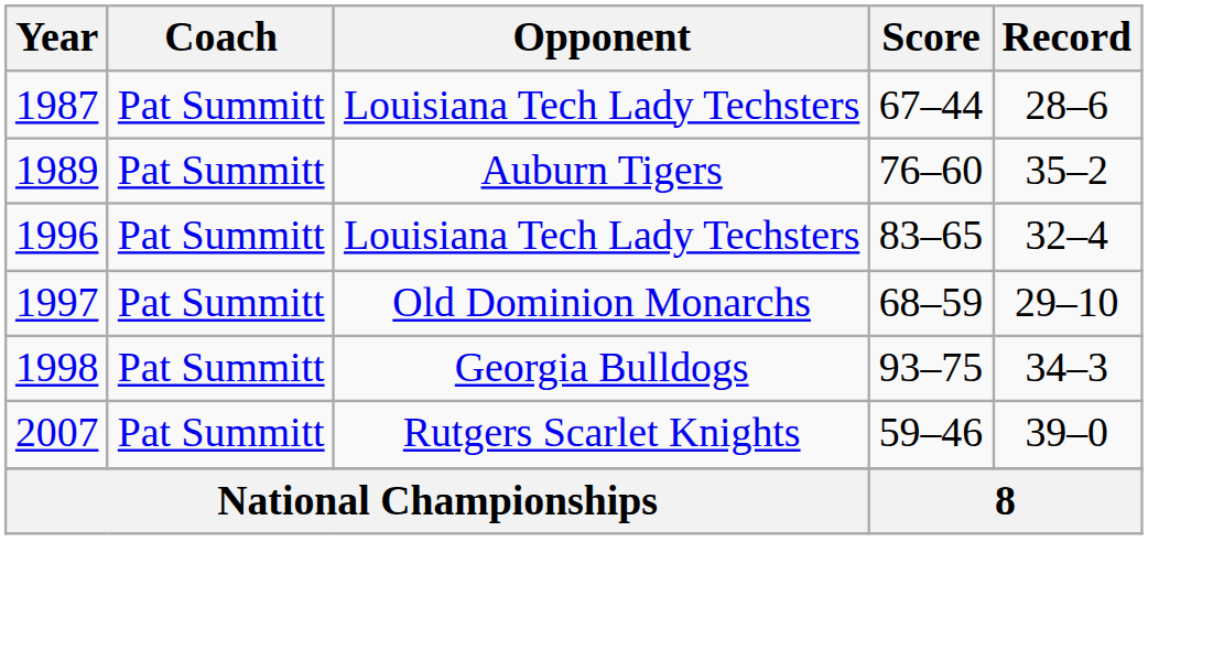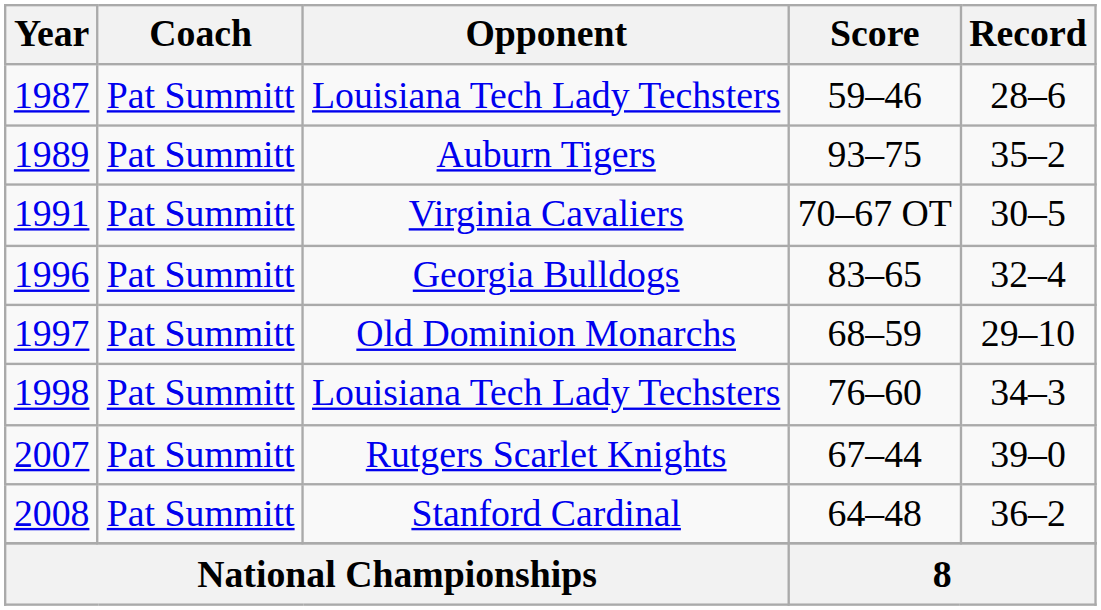 <table class="wikitable">
 <tr>
 <th bgcolor="#004834">Year</th>
 <th bgcolor="#004834">Coach</th>
 <th bgcolor="#004834">Opponent</th>
 <th bgcolor="#004834">Score</th>
 <th bgcolor="#004834">Record</th>
 </tr>
 <tr align="center">
 <td><a href='#'>1987</a></td>
 <td><a href='#'>Pat Summitt</a></td>
 <td><a href='#'>Louisiana Tech Lady Techsters</a></td>
-<td>67–44</td>
+<td>59–46</td>
 <td>28–6</td>
 </tr>
 <tr align="center">
 <td><a href='#'>1989</a></td>
 <td><a href='#'>Pat Summitt</a></td>
 <td><a href='#'>Auburn Tigers</a></td>
-<td>76–60</td>
+<td>93–75</td>
 <td>35–2</td>
+</tr>
+<tr align="center">
+<td><a href='#'>1991</a></td>
+<td><a href='#'>Pat Summitt</a></td>
+<td><a href='#'>Virginia Cavaliers</a></td>
+<td>70–67 OT</td>
+<td>30–5</td>
 </tr>
 <tr align="center">
 <td><a href='#'>1996</a></td>
 <td><a href='#'>Pat Summitt</a></td>
-<td><a href='#'>Louisiana Tech Lady Techsters</a></td>
+<td><a href='#'>Georgia Bulldogs</a></td>
 <td>83–65</td>
 <td>32–4</td>
 </tr>
 <tr align="center">
 <td><a href='#'>1997</a></td>
 <td><a href='#'>Pat Summitt</a></td>
 <td><a href='#'>Old Dominion Monarchs</a></td>
 <td>68–59</td>
 <td>29–10</td>
 </tr>
 <tr align="center">
 <td><a href='#'>1998</a></td>
 <td><a href='#'>Pat Summitt</a></td>
-<td><a href='#'>Georgia Bulldogs</a></td>
-<td>93–75</td>
+<td><a href='#'>Louisiana Tech Lady Techsters</a></td>
+<td>76–60</td>
 <td>34–3</td>
 </tr>
 <tr align="center">
 <td><a href='#'>2007</a></td>
 <td><a href='#'>Pat Summitt</a></td>
 <td><a href='#'>Rutgers Scarlet Knights</a></td>
-<td>59–46</td>
+<td>67–44</td>
 <td>39–0</td>
+</tr>
+<tr align="center">
+<td><a href='#'>2008</a></td>
+<td><a href='#'>Pat Summitt</a></td>
+<td><a href='#'>Stanford Cardinal</a></td>
+<td>64–48</td>
+<td>36–2</td>
 </tr>
 <tr align="center">
 </tr>
 <tr>
 <th colspan=3>National Championships</th>
 <th colspan=2>8</th>
 </tr>
 </table>
